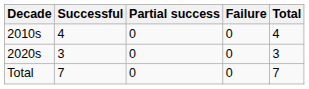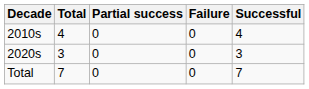 <table class="wikitable">
 <tr>
 <th>Decade</th>
-<th>Successful</th>
+<th>Total</th>
 <th>Partial success</th>
 <th>Failure</th>
-<th>Total</th>
+<th>Successful</th>
 </tr>
 <tr>
 <td>2010s</td>
 <td>4</td>
 <td>0</td>
 <td>0</td>
 <td>4</td>
 </tr>
 <tr>
 <td>2020s</td>
 <td>3</td>
 <td>0</td>
 <td>0</td>
 <td>3</td>
 </tr>
 <tr>
 <td>Total</td>
 <td>7</td>
 <td>0</td>
 <td>0</td>
 <td>7</td>
 </tr>
 </table>
